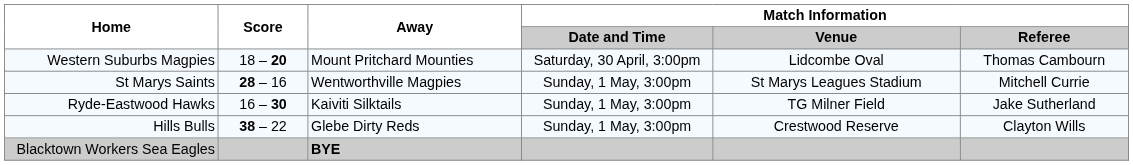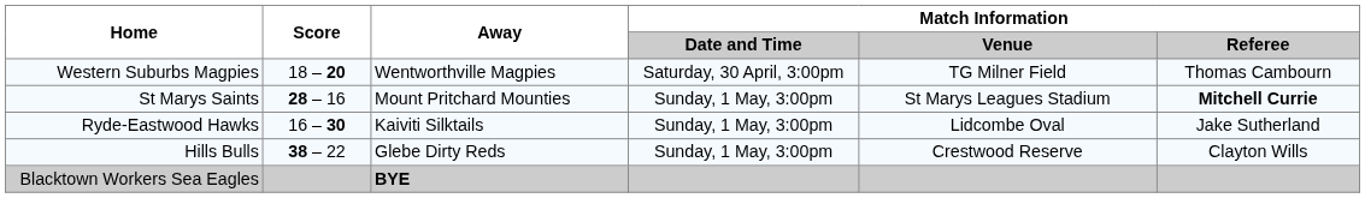 <table border="1" cellpadding="3" cellspacing="0" width="100%" style="border-collapse:collapse;  text-align:center;">
 <tr>
 <th rowspan="2" width="19%">Home</th>
 <th rowspan="2" width="8%">Score</th>
 <th rowspan="2" width="19%">Away</th>
 <th colspan="3">Match Information</th>
 </tr>
 <tr style="background:#CCCCCC">
 <th width="17%">Date and Time</th>
 <th width="22%">Venue</th>
 <th width="50%">Referee</th>
 </tr>
 <tr style="text-align:center; background:#f5faff;">
 <td align="right">Western Suburbs Magpies </td>
 <td>18 – <strong>20</strong></td>
-<td align="left"> Mount Pritchard Mounties</td>
+<td align="left"> Wentworthville Magpies</td>
 <td>Saturday, 30 April, 3:00pm</td>
-<td>Lidcombe Oval</td>
+<td>TG Milner Field</td>
 <td>Thomas Cambourn</td>
 </tr>
 <tr style="text-align:center; background:#f5faff;">
 <td align="right">St Marys Saints </td>
 <td><strong>28</strong> – 16</td>
-<td align="left"> Wentworthville Magpies</td>
+<td align="left"> Mount Pritchard Mounties</td>
 <td>Sunday, 1 May, 3:00pm</td>
 <td>St Marys Leagues Stadium</td>
-<td>Mitchell Currie</td>
+<td><strong>Mitchell Currie</strong></td>
 </tr>
 <tr style="text-align:center; background:#f5faff;">
 <td align="right">Ryde-Eastwood Hawks </td>
 <td>16 – <strong>30</strong></td>
 <td align="left"> Kaiviti Silktails</td>
 <td>Sunday, 1 May, 3:00pm</td>
-<td>TG Milner Field</td>
+<td>Lidcombe Oval</td>
 <td>Jake Sutherland</td>
 </tr>
 <tr style="text-align:center; background:#f5faff;">
 <td align="right">Hills Bulls </td>
 <td><strong>38</strong> – 22</td>
 <td align="left"> Glebe Dirty Reds</td>
 <td>Sunday, 1 May, 3:00pm</td>
 <td>Crestwood Reserve</td>
 <td>Clayton Wills</td>
 </tr>
 <tr style="text-align:center; background:#CCCCCC;">
 <td align="right">Blacktown Workers Sea Eagles </td>
 <td></td>
 <td align="left"><strong>BYE</strong></td>
 <td></td>
 <td></td>
 <td></td>
 </tr>
 </table>
